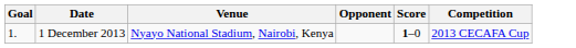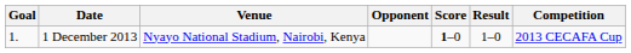 <table class="wikitable plainrowheaders sortable">
 <tr>
 <th>Goal</th>
 <th>Date</th>
 <th>Venue</th>
 <th>Opponent</th>
 <th>Score</th>
+<th>Result</th>
 <th>Competition</th>
 </tr>
 <tr>
 <td>1.</td>
 <td>1 December 2013</td>
 <td><a href='#'>Nyayo National Stadium</a>, <a href='#'>Nairobi</a>, Kenya</td>
 <td></td>
 <td align=center><strong>1</strong>–0</td>
+<td align=center>1–0</td>
 <td><a href='#'>2013 CECAFA Cup</a></td>
 </tr>
 </table>
